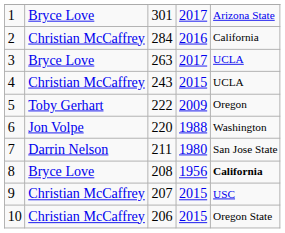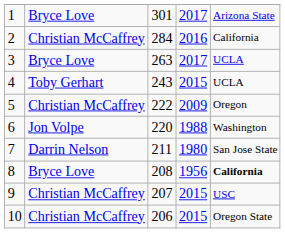 <table class="wikitable">
 <tr>
 </tr>
 <tr>
 <td>1</td>
 <td><a href='#'>Bryce Love</a></td>
 <td>301</td>
 <td><a href='#'>2017</a></td>
 <td style="font-size:80%;"><a href='#'>Arizona State</a></td>
 </tr>
 <tr>
 <td>2</td>
 <td><a href='#'>Christian McCaffrey</a></td>
 <td>284</td>
 <td><a href='#'>2016</a></td>
 <td style="font-size:80%;">California</td>
 </tr>
 <tr>
 <td>3</td>
 <td><a href='#'>Bryce Love</a></td>
 <td>263</td>
 <td><a href='#'>2017</a></td>
 <td style="font-size:80%;"><a href='#'>UCLA</a></td>
 </tr>
 <tr>
 <td>4</td>
-<td><a href='#'>Christian McCaffrey</a></td>
+<td><a href='#'>Toby Gerhart</a></td>
 <td>243</td>
 <td><a href='#'>2015</a></td>
 <td style="font-size:80%;">UCLA</td>
 </tr>
 <tr>
 <td>5</td>
-<td><a href='#'>Toby Gerhart</a></td>
+<td><a href='#'>Christian McCaffrey</a></td>
 <td>222</td>
 <td><a href='#'>2009</a></td>
 <td style="font-size:80%;">Oregon</td>
 </tr>
 <tr>
 <td>6</td>
 <td><a href='#'>Jon Volpe</a></td>
 <td>220</td>
 <td><a href='#'>1988</a></td>
 <td style="font-size:80%;">Washington</td>
 </tr>
 <tr>
 <td>7</td>
 <td><a href='#'>Darrin Nelson</a></td>
 <td>211</td>
 <td><a href='#'>1980</a></td>
 <td style="font-size:80%;">San Jose State</td>
 </tr>
 <tr>
 <td>8</td>
 <td><a href='#'>Bryce Love</a></td>
 <td>208</td>
 <td><a href='#'>1956</a></td>
 <td style="font-size:80%;"><strong>California</strong></td>
 </tr>
 <tr>
 <td>9</td>
 <td><a href='#'>Christian McCaffrey</a></td>
 <td>207</td>
 <td><a href='#'>2015</a></td>
 <td style="font-size:80%;"><a href='#'>USC</a></td>
 </tr>
 <tr>
 <td>10</td>
 <td><a href='#'>Christian McCaffrey</a></td>
 <td>206</td>
 <td><a href='#'>2015</a></td>
 <td style="font-size:80%;">Oregon State</td>
 </tr>
 </table>
